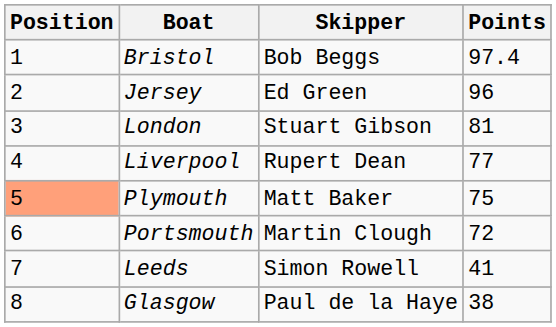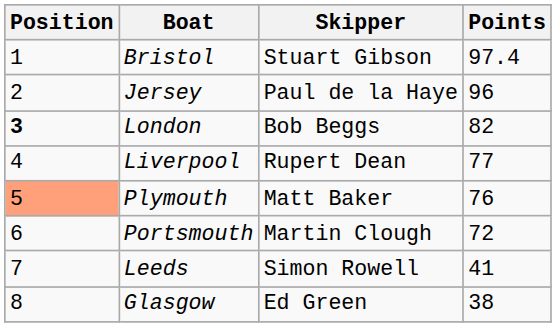 <table class="wikitable">
 <tr>
 <th>Position</th>
 <th>Boat</th>
 <th>Skipper</th>
 <th>Points</th>
 </tr>
 <tr>
 <td>1</td>
 <td><em>Bristol</em></td>
-<td>Bob Beggs</td>
+<td>Stuart Gibson</td>
 <td>97.4</td>
 </tr>
 <tr>
 <td>2</td>
 <td><em>Jersey</em></td>
-<td>Ed Green</td>
+<td>Paul de la Haye</td>
 <td>96</td>
 </tr>
 <tr>
-<td>3</td>
+<td><strong>3</strong></td>
 <td><em>London</em></td>
-<td>Stuart Gibson</td>
-<td>81</td>
+<td>Bob Beggs</td>
+<td>82</td>
 </tr>
 <tr>
 <td>4</td>
 <td><em>Liverpool</em></td>
 <td>Rupert Dean</td>
 <td>77</td>
 </tr>
 <tr>
 <td style="background: lightsalmon;">5</td>
 <td><em>Plymouth</em></td>
 <td>Matt Baker</td>
-<td>75</td>
+<td>76</td>
 </tr>
 <tr>
 <td>6</td>
 <td><em>Portsmouth</em></td>
 <td>Martin Clough</td>
 <td>72</td>
 </tr>
 <tr>
 <td>7</td>
 <td><em>Leeds</em></td>
 <td>Simon Rowell</td>
 <td>41</td>
 </tr>
 <tr>
 <td>8</td>
 <td><em>Glasgow</em></td>
-<td>Paul de la Haye</td>
+<td>Ed Green</td>
 <td>38</td>
 </tr>
 </table>
